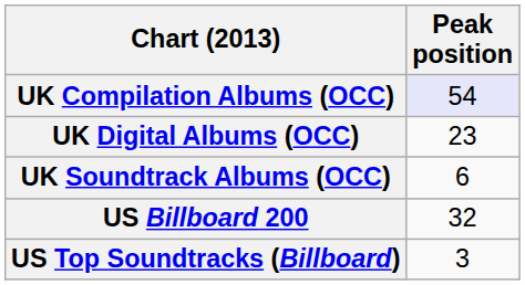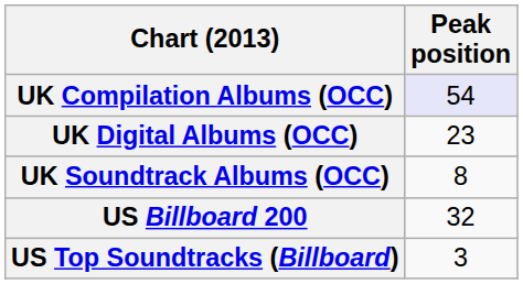 <table class="wikitable sortable plainrowheaders">
 <tr>
 <th scope="col">Chart (2013)</th>
 <th scope="col">Peak<br>position</th>
 </tr>
 <tr>
 <th scope="row">UK <a href='#'>Compilation Albums</a> (<a href='#'>OCC</a>)</th>
 <td style="background: lavender; text-align:center;">54</td>
 </tr>
 <tr>
 <th scope="row">UK <a href='#'>Digital Albums</a> (<a href='#'>OCC</a>)</th>
 <td style="text-align:center;">23</td>
 </tr>
 <tr>
 <th scope="row">UK <a href='#'>Soundtrack Albums</a> (<a href='#'>OCC</a>)</th>
-<td style="text-align:center;">6</td>
+<td style="text-align:center;">8</td>
 </tr>
 <tr>
 <th scope="row">US <a href='#'><em>Billboard</em> 200</a></th>
 <td style="text-align:center;">32</td>
 </tr>
 <tr>
 <th scope="row">US <a href='#'>Top Soundtracks</a> (<em><a href='#'>Billboard</a></em>)</th>
 <td style="text-align:center;">3</td>
 </tr>
 </table>
